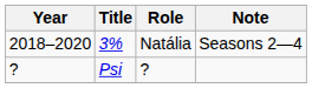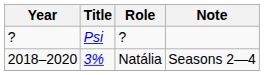 <table class="wikitable">
 <tr>
 <th>Year</th>
 <th>Title</th>
 <th>Role</th>
 <th>Note</th>
 </tr>
 <tr>
+<td>?</td>
+<td><em><a href='#'>Psi</a></em></td>
+<td>?</td>
+<td></td>
+</tr>
+<tr>
 <td>2018–2020</td>
 <td><em><a href='#'>3%</a></em></td>
 <td>Natália</td>
 <td>Seasons 2—4</td>
 </tr>
 <tr>
-<td>?</td>
-<td><em><a href='#'>Psi</a></em></td>
-<td>?</td>
-<td></td>
-</tr>
-<tr>
 </tr>
 </table>
